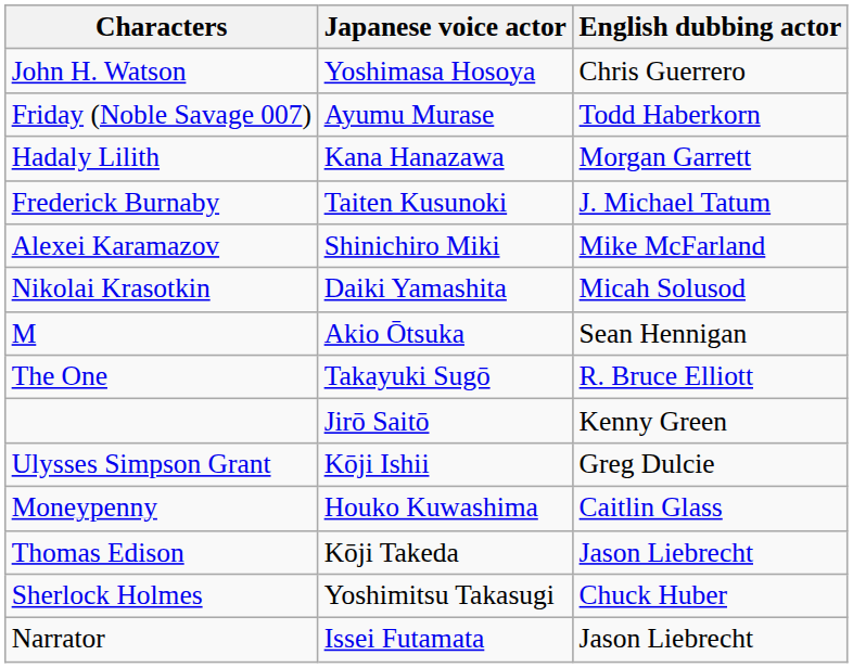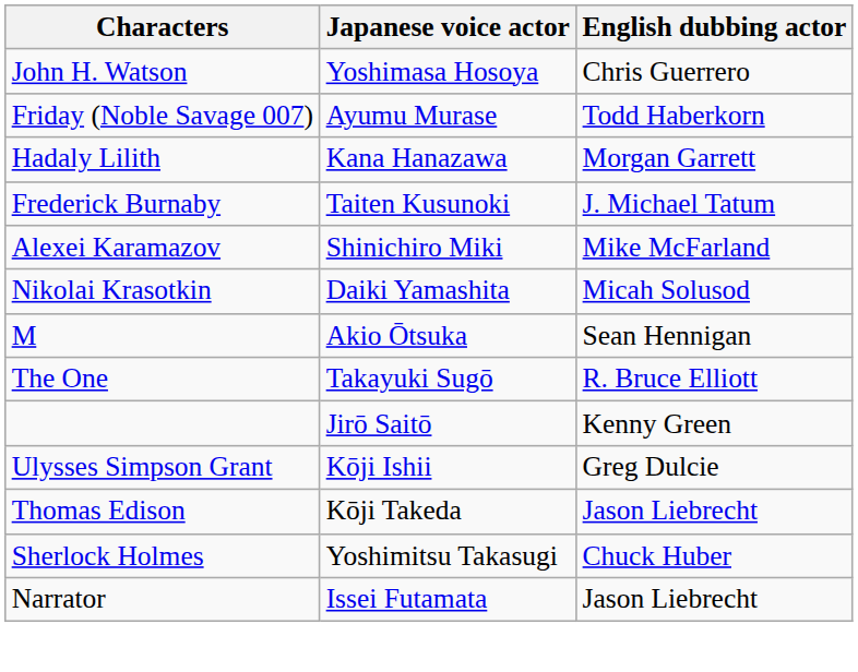 <table class="wikitable sortable">
 <tr>
 <th>Characters</th>
 <th>Japanese voice actor</th>
 <th>English dubbing actor</th>
 </tr>
 <tr>
 <td><a href='#'>John H. Watson</a></td>
 <td><a href='#'>Yoshimasa Hosoya</a></td>
 <td>Chris Guerrero</td>
 </tr>
 <tr>
 <td><a href='#'>Friday</a> (<a href='#'>Noble Savage 007</a>)</td>
 <td><a href='#'>Ayumu Murase</a></td>
 <td><a href='#'>Todd Haberkorn</a></td>
 </tr>
 <tr>
 <td><a href='#'>Hadaly Lilith</a></td>
 <td><a href='#'>Kana Hanazawa</a></td>
 <td><a href='#'>Morgan Garrett</a></td>
 </tr>
 <tr>
 <td><a href='#'>Frederick Burnaby</a></td>
 <td><a href='#'>Taiten Kusunoki</a></td>
 <td><a href='#'>J. Michael Tatum</a></td>
 </tr>
 <tr>
 <td><a href='#'>Alexei Karamazov</a></td>
 <td><a href='#'>Shinichiro Miki</a></td>
 <td><a href='#'>Mike McFarland</a></td>
 </tr>
 <tr>
 <td><a href='#'>Nikolai Krasotkin</a></td>
 <td><a href='#'>Daiki Yamashita</a></td>
 <td><a href='#'>Micah Solusod</a></td>
 </tr>
 <tr>
 <td><a href='#'>M</a></td>
 <td><a href='#'>Akio Ōtsuka</a></td>
 <td>Sean Hennigan</td>
 </tr>
 <tr>
 <td><a href='#'>The One</a></td>
 <td><a href='#'>Takayuki Sugō</a></td>
 <td><a href='#'>R. Bruce Elliott</a></td>
 </tr>
 <tr>
 <td></td>
 <td><a href='#'>Jirō Saitō</a></td>
 <td>Kenny Green</td>
 </tr>
 <tr>
 <td><a href='#'>Ulysses Simpson Grant</a></td>
 <td><a href='#'>Kōji Ishii</a></td>
 <td>Greg Dulcie</td>
 </tr>
 <tr>
-<td><a href='#'>Moneypenny</a></td>
-<td><a href='#'>Houko Kuwashima</a></td>
-<td><a href='#'>Caitlin Glass</a></td>
-</tr>
-<tr>
 <td><a href='#'>Thomas Edison</a></td>
 <td>Kōji Takeda</td>
 <td><a href='#'>Jason Liebrecht</a></td>
 </tr>
 <tr>
 <td><a href='#'>Sherlock Holmes</a></td>
 <td>Yoshimitsu Takasugi</td>
 <td><a href='#'>Chuck Huber</a></td>
 </tr>
 <tr>
 <td>Narrator</td>
 <td><a href='#'>Issei Futamata</a></td>
 <td>Jason Liebrecht</td>
 </tr>
 </table>
